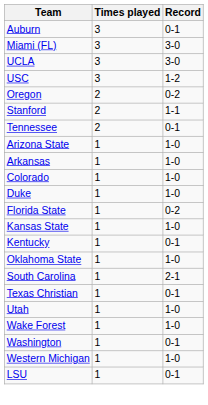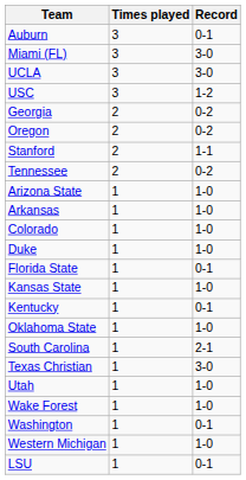 <table class="wikitable">
 <tr>
 <th>Team</th>
 <th>Times played</th>
 <th>Record</th>
 </tr>
 <tr>
 <td><a href='#'>Auburn</a></td>
 <td>3</td>
 <td>0-1</td>
 </tr>
 <tr>
 <td><a href='#'>Miami (FL)</a></td>
 <td>3</td>
 <td>3-0</td>
 </tr>
 <tr>
 <td><a href='#'>UCLA</a></td>
 <td>3</td>
 <td>3-0</td>
 </tr>
 <tr>
 <td><a href='#'>USC</a></td>
 <td>3</td>
 <td>1-2</td>
 </tr>
 <tr>
+<td><a href='#'>Georgia</a></td>
+<td>2</td>
+<td>0-2</td>
+</tr>
+<tr>
 <td><a href='#'>Oregon</a></td>
 <td>2</td>
 <td>0-2</td>
 </tr>
 <tr>
 <td><a href='#'>Stanford</a></td>
 <td>2</td>
 <td>1-1</td>
 </tr>
 <tr>
 <td><a href='#'>Tennessee</a></td>
 <td>2</td>
-<td>0-1</td>
+<td>0-2</td>
 </tr>
 <tr>
 <td><a href='#'>Arizona State</a></td>
 <td>1</td>
 <td>1-0</td>
 </tr>
 <tr>
 <td><a href='#'>Arkansas</a></td>
 <td>1</td>
 <td>1-0</td>
 </tr>
 <tr>
 <td><a href='#'>Colorado</a></td>
 <td>1</td>
 <td>1-0</td>
 </tr>
 <tr>
 <td><a href='#'>Duke</a></td>
 <td>1</td>
 <td>1-0</td>
 </tr>
 <tr>
 <td><a href='#'>Florida State</a></td>
 <td>1</td>
-<td>0-2</td>
+<td>0-1</td>
 </tr>
 <tr>
 <td><a href='#'>Kansas State</a></td>
 <td>1</td>
 <td>1-0</td>
 </tr>
 <tr>
 <td><a href='#'>Kentucky</a></td>
 <td>1</td>
 <td>0-1</td>
 </tr>
 <tr>
 <td><a href='#'>Oklahoma State</a></td>
 <td>1</td>
 <td>1-0</td>
 </tr>
 <tr>
 <td><a href='#'>South Carolina</a></td>
 <td>1</td>
 <td>2-1</td>
 </tr>
 <tr>
 <td><a href='#'>Texas Christian</a></td>
 <td>1</td>
-<td>0-1</td>
+<td>3-0</td>
 </tr>
 <tr>
 <td><a href='#'>Utah</a></td>
 <td>1</td>
 <td>1-0</td>
 </tr>
 <tr>
 <td><a href='#'>Wake Forest</a></td>
 <td>1</td>
 <td>1-0</td>
 </tr>
 <tr>
 <td><a href='#'>Washington</a></td>
 <td>1</td>
 <td>0-1</td>
 </tr>
 <tr>
 <td><a href='#'>Western Michigan</a></td>
 <td>1</td>
 <td>1-0</td>
 </tr>
 <tr>
 <td><a href='#'>LSU</a></td>
 <td>1</td>
 <td>0-1</td>
 </tr>
 </table>
